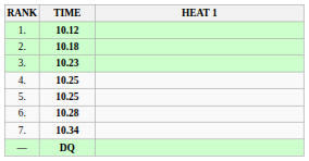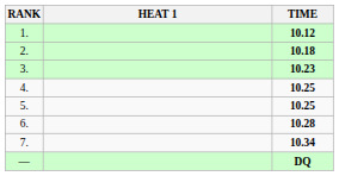 <table class="wikitable" style="border-collapse: collapse; font-size: 90%;">
 <tr>
 <th>RANK</th>
+<th style="width: 20em">HEAT 1</th>
 <th style="width: 5em">TIME</th>
-<th style="width: 20em">HEAT 1</th>
 </tr>
 <tr style="background:#ccffcc;">
 <td align="center">1.</td>
+<td></td>
 <td align="center"><strong>10.12</strong></td>
-<td></td>
 </tr>
 <tr style="background:#ccffcc;">
 <td align="center">2.</td>
+<td></td>
 <td align="center"><strong>10.18</strong></td>
-<td></td>
 </tr>
 <tr style="background:#ccffcc;">
 <td align="center">3.</td>
+<td></td>
 <td align="center"><strong>10.23</strong></td>
-<td></td>
 </tr>
 <tr>
 <td align="center">4.</td>
+<td></td>
 <td align="center"><strong>10.25</strong></td>
-<td></td>
 </tr>
 <tr>
 <td align="center">5.</td>
+<td></td>
 <td align="center"><strong>10.25</strong></td>
-<td></td>
 </tr>
 <tr>
 <td align="center">6.</td>
+<td></td>
 <td align="center"><strong>10.28</strong></td>
-<td></td>
 </tr>
 <tr>
 <td align="center">7.</td>
+<td></td>
 <td align="center"><strong>10.34</strong></td>
-<td></td>
 </tr>
 <tr style="background:#ccffcc;">
 <td align="center">—</td>
+<td></td>
 <td align="center"><strong>DQ</strong></td>
-<td></td>
 </tr>
 </table>
